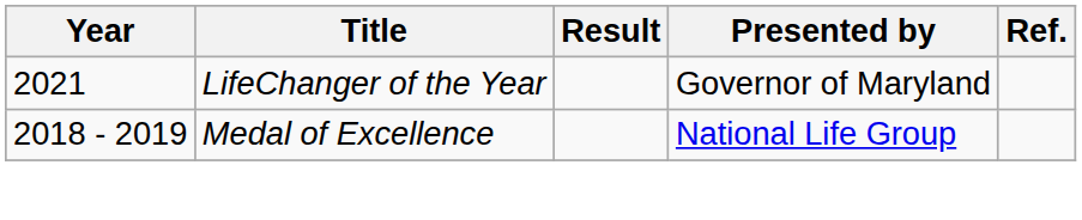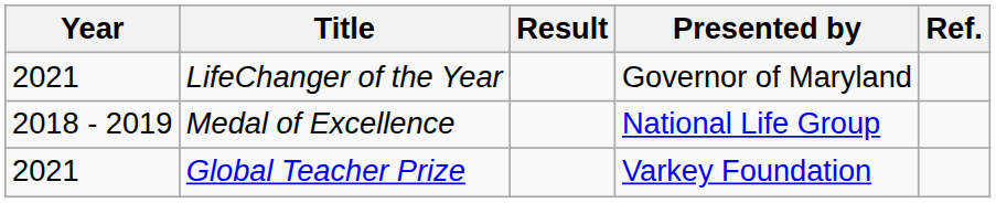 <table class="wikitable">
 <tr>
 <th>Year</th>
 <th>Title</th>
 <th>Result</th>
 <th>Presented by</th>
 <th><abbr>Ref.</abbr></th>
 </tr>
 <tr>
 <td>2021</td>
 <td><em>LifeChanger of the Year</em></td>
 <td></td>
 <td>Governor of Maryland</td>
 <td></td>
 </tr>
 <tr>
 <td>2018 - 2019</td>
 <td><em>Medal of Excellence</em></td>
 <td></td>
 <td><a href='#'>National Life Group</a></td>
 <td></td>
 </tr>
+<tr>
+<td>2021</td>
+<td><em><a href='#'>Global Teacher Prize</a></em></td>
+<td></td>
+<td><a href='#'>Varkey Foundation</a></td>
+<td></td>
+</tr>
 </table>
